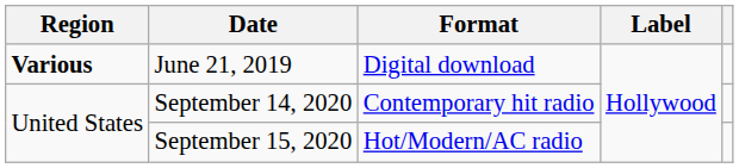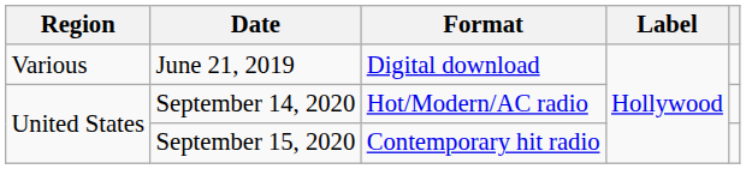 <table class="wikitable">
 <tr>
 <th>Region</th>
 <th>Date</th>
 <th>Format</th>
 <th>Label</th>
 <th></th>
 </tr>
 <tr>
-<td><strong>Various</strong></td>
+<td>Various</td>
 <td>June 21, 2019</td>
 <td><a href='#'>Digital download</a></td>
 <td rowspan="3"><a href='#'>Hollywood</a></td>
 <td></td>
 </tr>
 <tr>
 <td rowspan="2">United States</td>
 <td>September 14, 2020</td>
-<td><a href='#'>Contemporary hit radio</a></td>
+<td><a href='#'>Hot/Modern/AC radio</a></td>
 <td></td>
 </tr>
 <tr>
 <td>September 15, 2020</td>
-<td><a href='#'>Hot/Modern/AC radio</a></td>
+<td><a href='#'>Contemporary hit radio</a></td>
 <td></td>
 </tr>
 </table>
